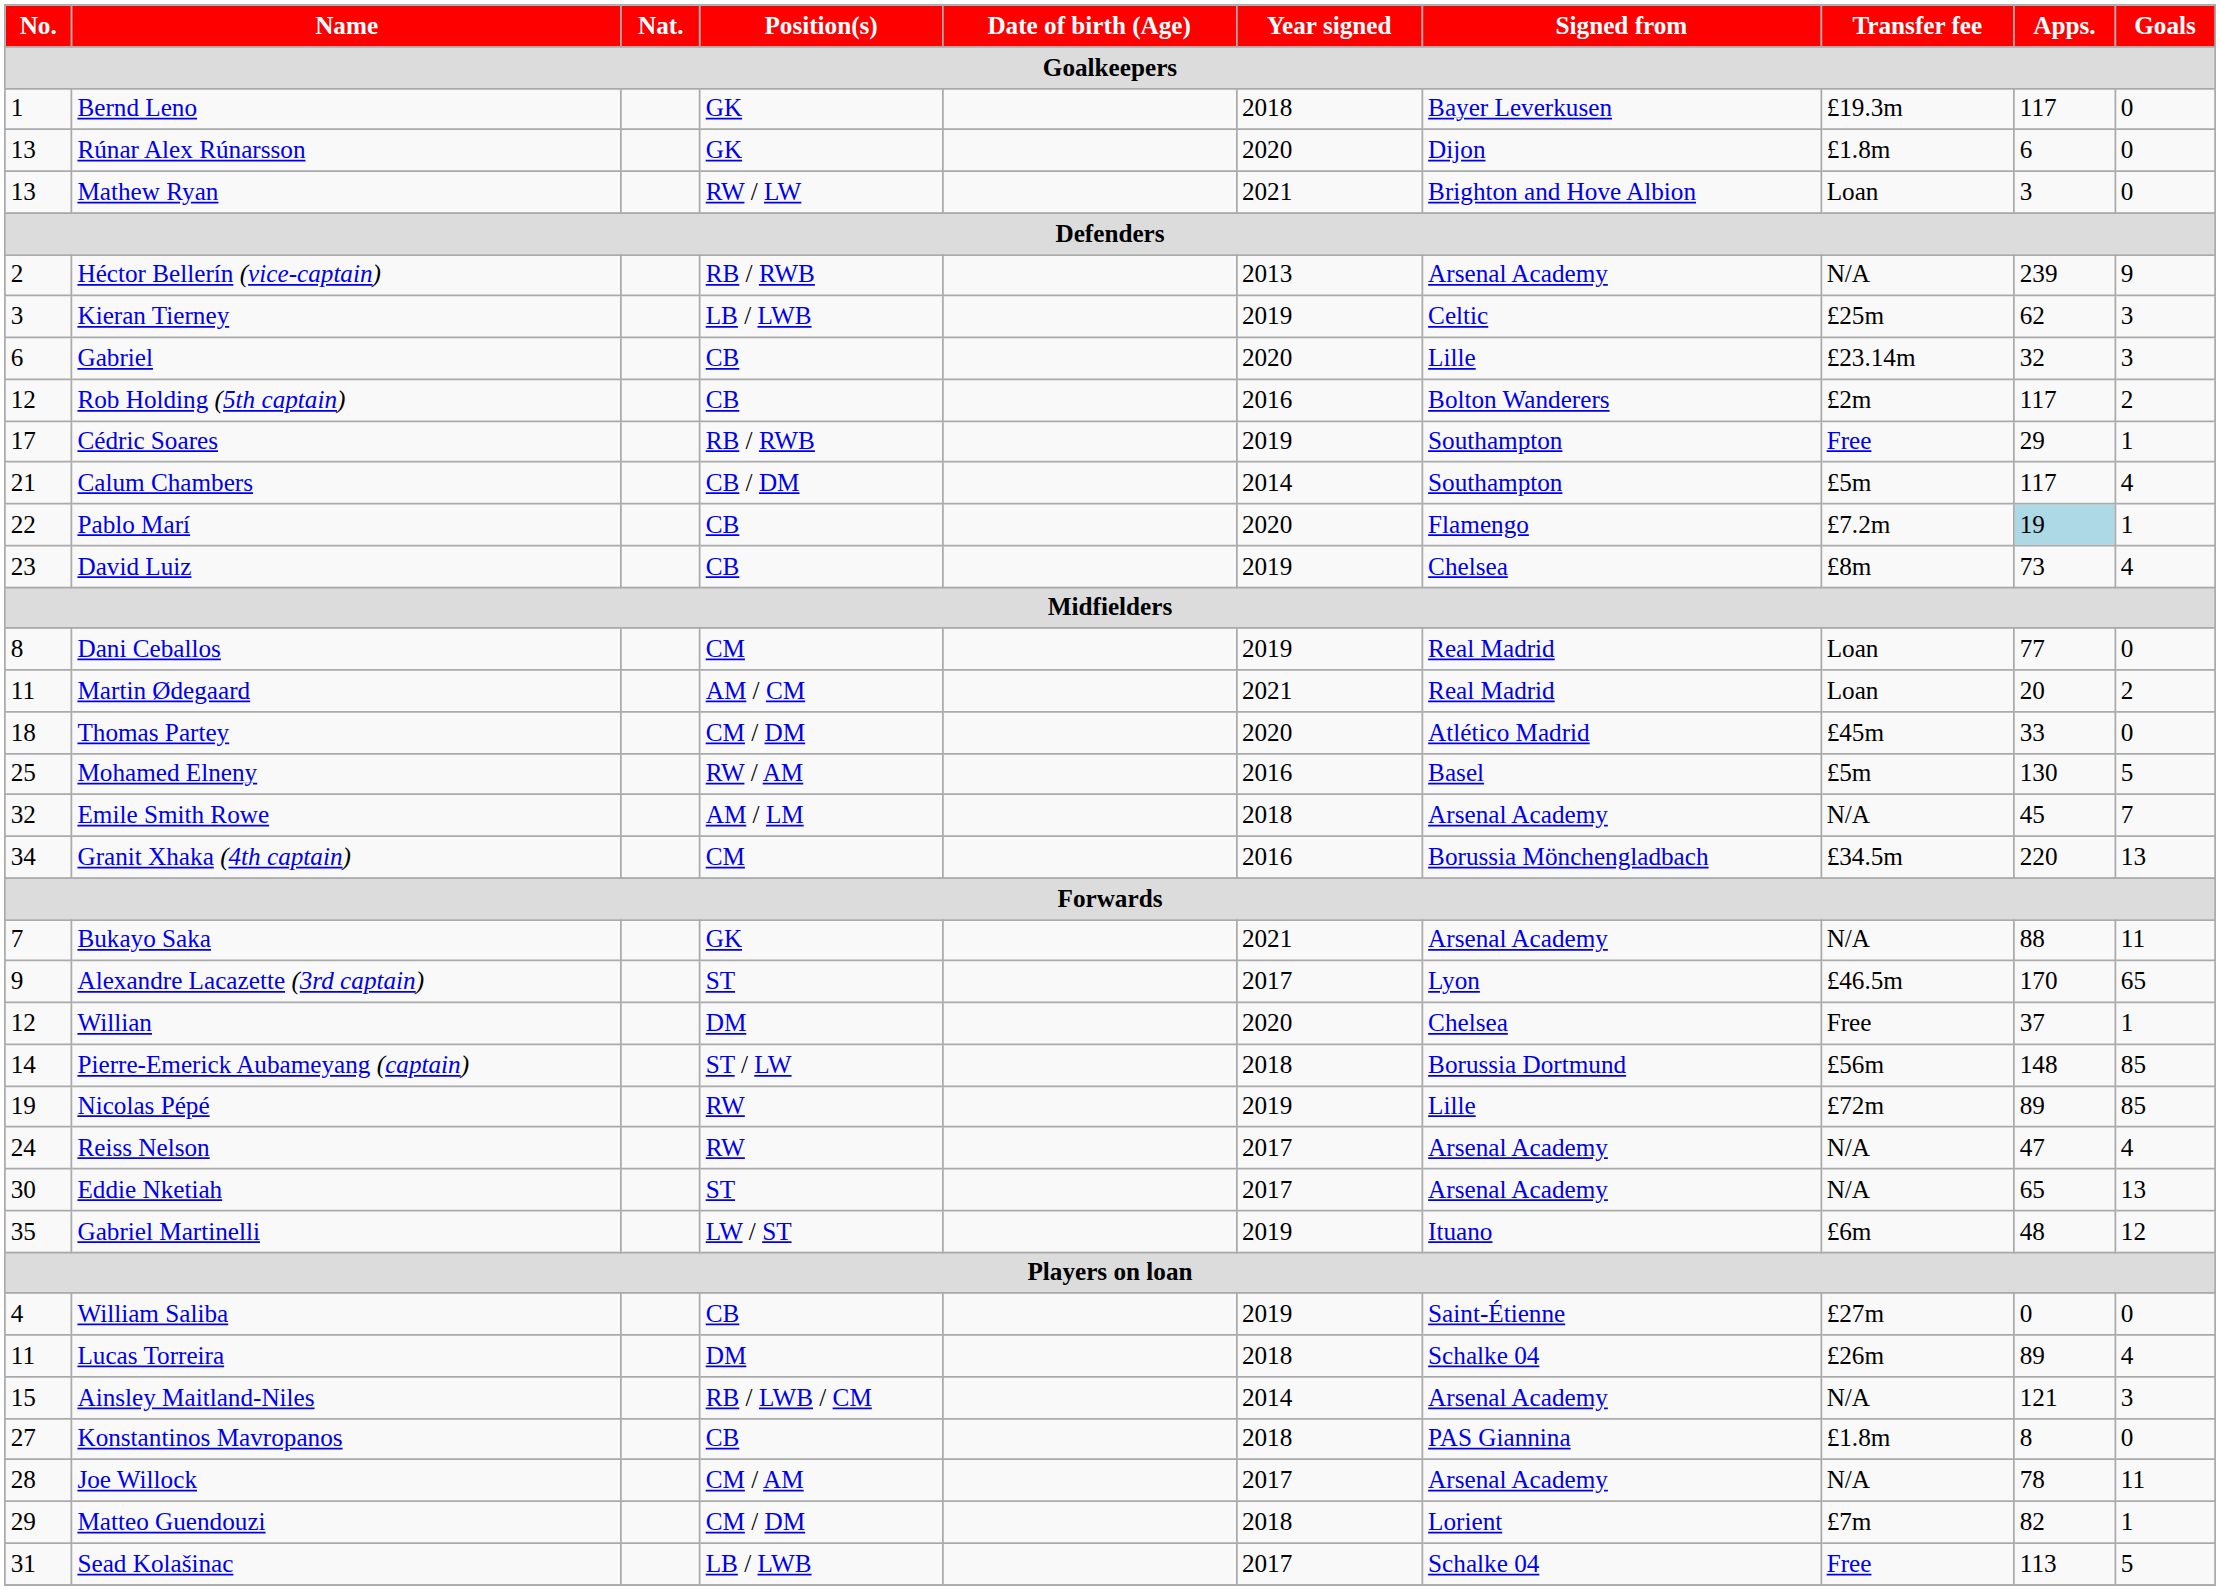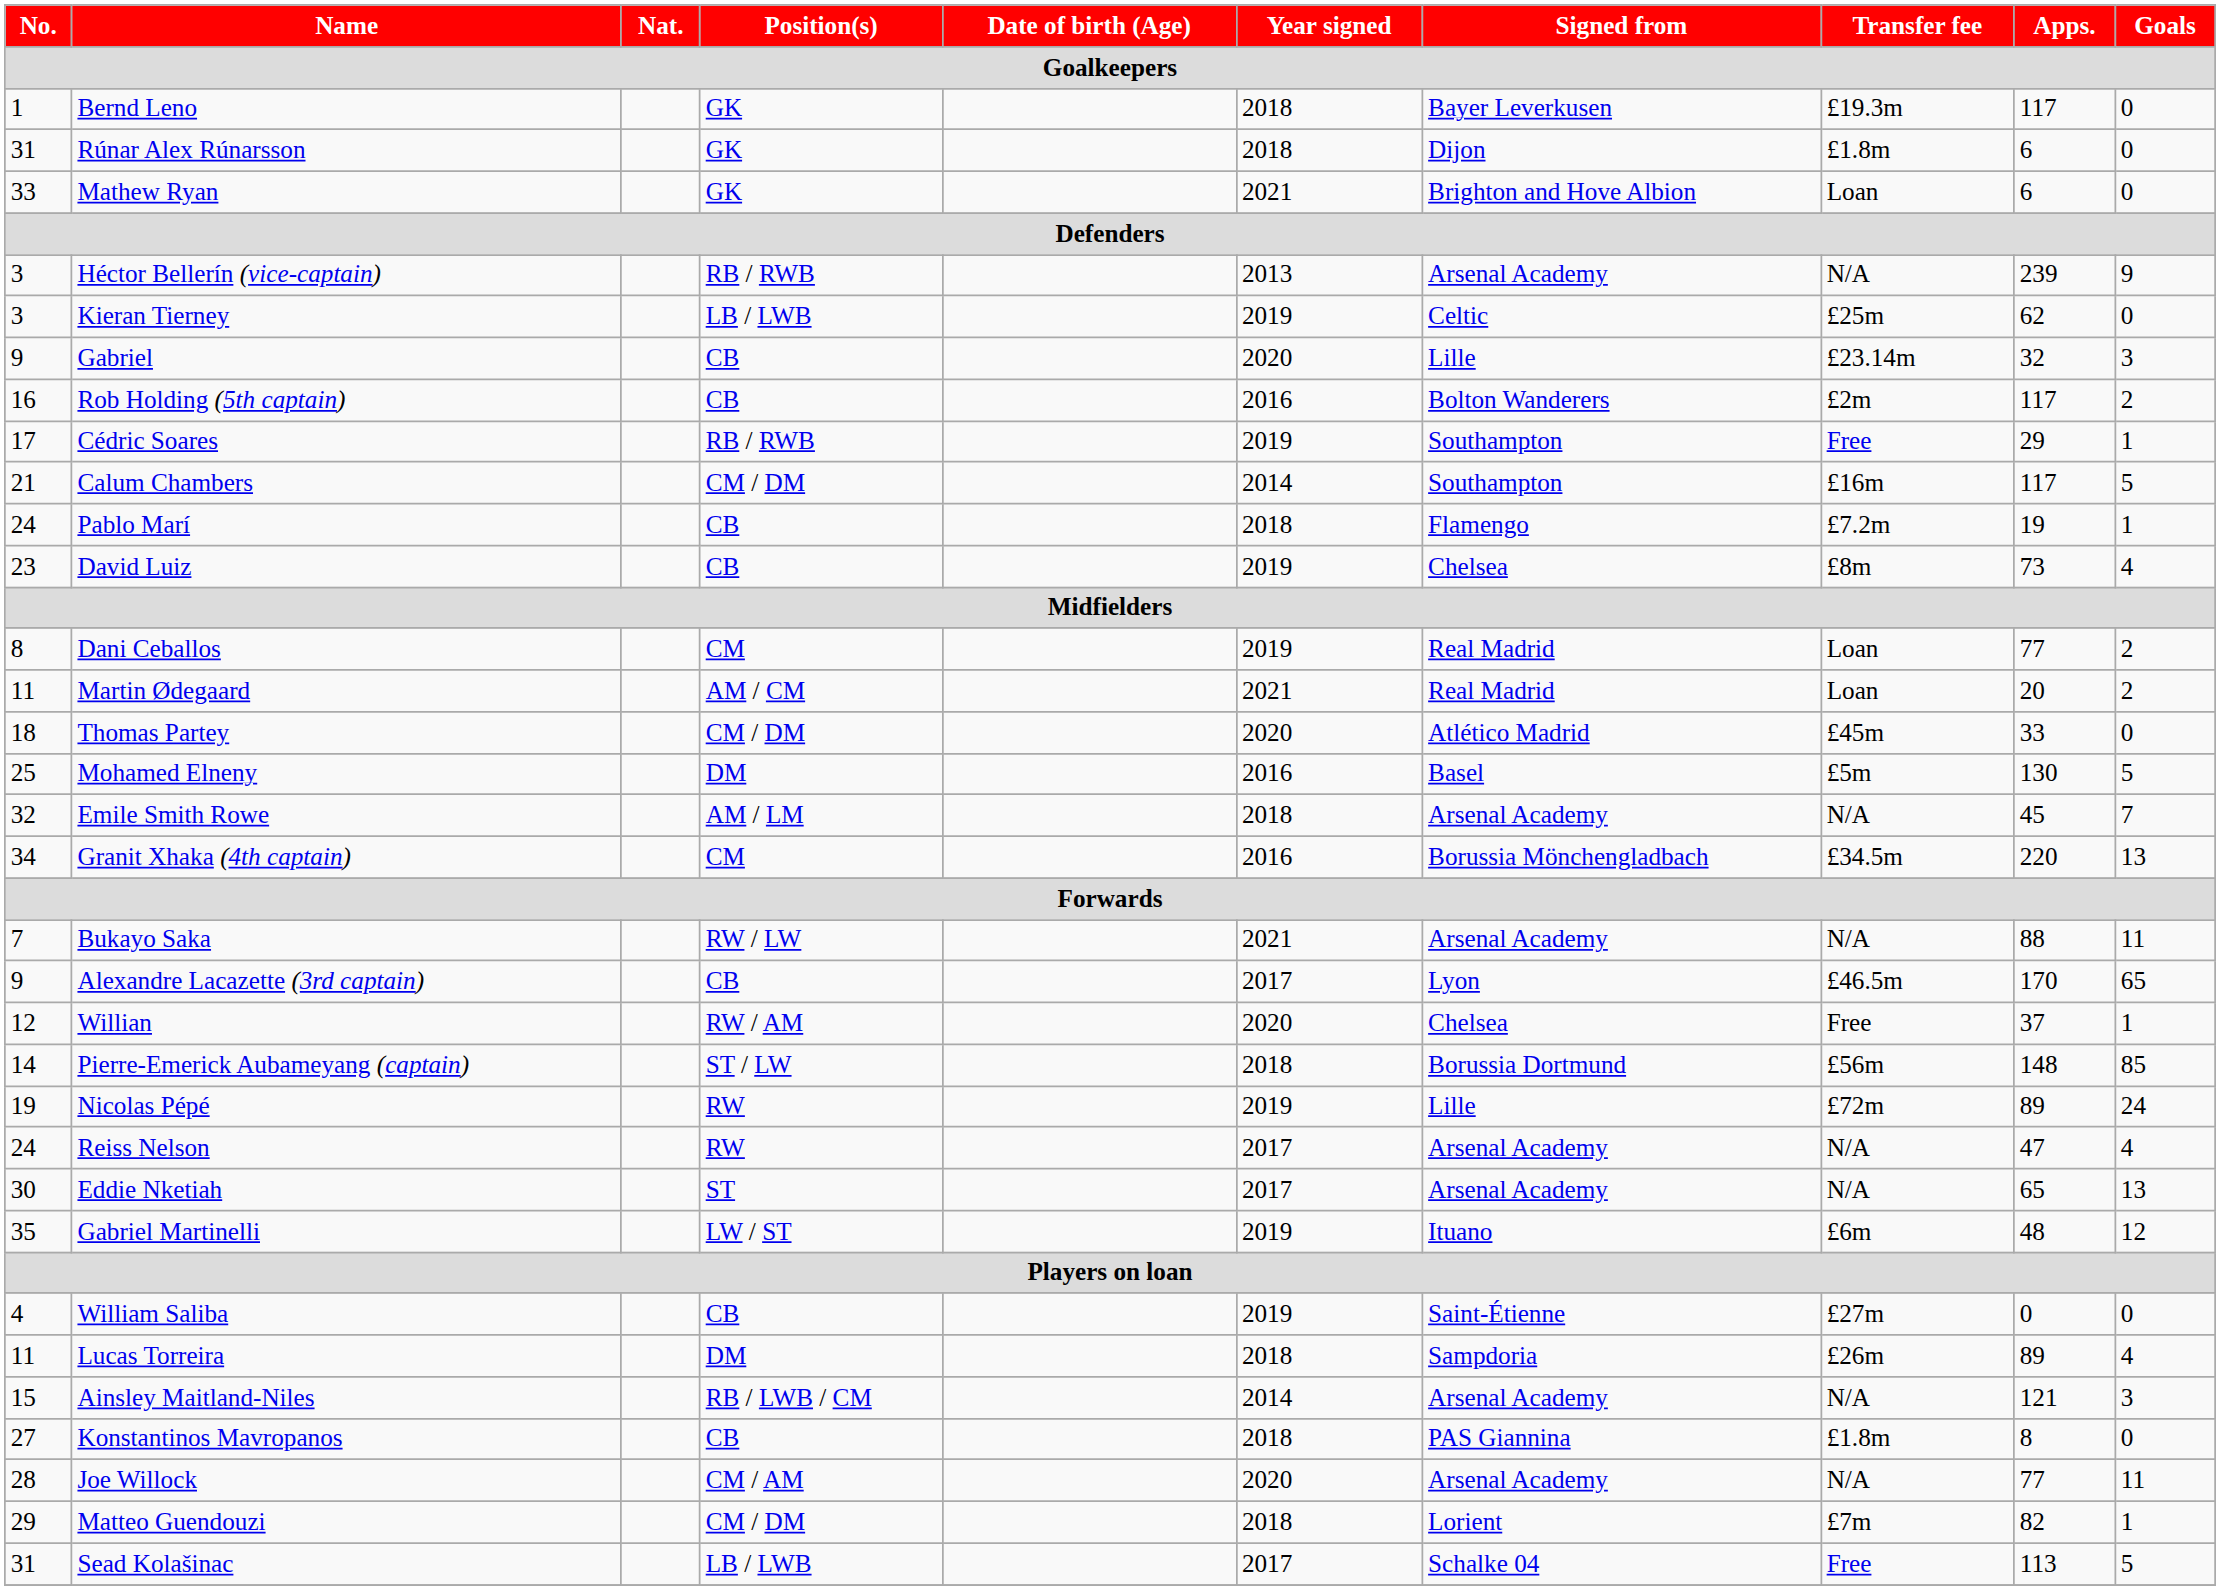 <table class="wikitable sortable" style="font-size:90%; width:100%">
 <tr>
 <th style="background:#FF0000;color:white">No.</th>
 <th style="background:#FF0000;color:white">Name</th>
 <th style="background:#FF0000;color:white">Nat.</th>
 <th style="background:#FF0000;color:white">Position(s)</th>
 <th style="background:#FF0000;color:white">Date of birth (Age)</th>
 <th style="background:#FF0000;color:white">Year signed</th>
 <th style="background:#FF0000;color:white">Signed from</th>
 <th style="background:#FF0000;color:white">Transfer fee</th>
 <th style="background:#FF0000;color:white">Apps.</th>
 <th style="background:#FF0000;color:white">Goals</th>
 </tr>
 <tr>
 <th colspan=11 style="background:#dcdcdc">Goalkeepers</th>
 </tr>
 <tr>
 <td>1</td>
 <td><a href='#'>Bernd Leno</a></td>
 <td></td>
 <td><a href='#'>GK</a></td>
 <td></td>
 <td>2018</td>
 <td> <a href='#'>Bayer Leverkusen</a></td>
 <td>£19.3m</td>
 <td>117</td>
 <td>0</td>
 </tr>
 <tr>
-<td>13</td>
+<td>31</td>
 <td><a href='#'>Rúnar Alex Rúnarsson</a></td>
 <td></td>
 <td><a href='#'>GK</a></td>
 <td></td>
-<td>2020</td>
+<td>2018</td>
 <td> <a href='#'>Dijon</a></td>
 <td>£1.8m</td>
 <td>6</td>
 <td>0</td>
 </tr>
 <tr>
-<td>13</td>
+<td>33</td>
 <td><a href='#'>Mathew Ryan</a></td>
 <td></td>
-<td><a href='#'>RW</a> / <a href='#'>LW</a></td>
+<td><a href='#'>GK</a></td>
 <td></td>
 <td>2021</td>
 <td> <a href='#'>Brighton and Hove Albion</a></td>
 <td>Loan</td>
-<td>3</td>
+<td>6</td>
 <td>0</td>
 </tr>
 <tr>
 <th colspan=11 style="background:#dcdcdc">Defenders</th>
 </tr>
 <tr>
-<td>2</td>
+<td>3</td>
 <td><a href='#'>Héctor Bellerín</a> <em>(<a href='#'>vice-captain</a>)</em></td>
 <td></td>
 <td><a href='#'>RB</a> / <a href='#'>RWB</a></td>
 <td></td>
 <td>2013</td>
 <td> <a href='#'>Arsenal Academy</a></td>
 <td>N/A</td>
 <td>239</td>
 <td>9</td>
 </tr>
 <tr>
 <td>3</td>
 <td><a href='#'>Kieran Tierney</a></td>
 <td></td>
 <td><a href='#'>LB</a> / <a href='#'>LWB</a></td>
 <td></td>
 <td>2019</td>
 <td> <a href='#'>Celtic</a></td>
 <td>£25m</td>
 <td>62</td>
-<td>3</td>
+<td>0</td>
 </tr>
 <tr>
-<td>6</td>
+<td>9</td>
 <td><a href='#'>Gabriel</a></td>
 <td></td>
 <td><a href='#'>CB</a></td>
 <td></td>
 <td>2020</td>
 <td> <a href='#'>Lille</a></td>
 <td>£23.14m</td>
 <td>32</td>
 <td>3</td>
 </tr>
 <tr>
-<td>12</td>
+<td>16</td>
 <td><a href='#'>Rob Holding</a> <em>(<a href='#'>5th captain</a>)</em></td>
 <td></td>
 <td><a href='#'>CB</a></td>
 <td></td>
 <td>2016</td>
 <td> <a href='#'>Bolton Wanderers</a></td>
 <td>£2m</td>
 <td>117</td>
 <td>2</td>
 </tr>
 <tr>
 <td>17</td>
 <td><a href='#'>Cédric Soares</a></td>
 <td></td>
 <td><a href='#'>RB</a> / <a href='#'>RWB</a></td>
 <td></td>
 <td>2019</td>
 <td> <a href='#'>Southampton</a></td>
 <td><a href='#'>Free</a></td>
 <td>29</td>
 <td>1</td>
 </tr>
 <tr>
 <td>21</td>
 <td><a href='#'>Calum Chambers</a></td>
 <td></td>
-<td><a href='#'>CB</a> / <a href='#'>DM</a></td>
+<td><a href='#'>CM</a> / <a href='#'>DM</a></td>
 <td></td>
 <td>2014</td>
 <td> <a href='#'>Southampton</a></td>
-<td>£5m</td>
+<td>£16m</td>
 <td>117</td>
-<td>4</td>
+<td>5</td>
 </tr>
 <tr>
-<td>22</td>
+<td>24</td>
 <td><a href='#'>Pablo Marí</a></td>
 <td></td>
 <td><a href='#'>CB</a></td>
 <td></td>
-<td>2020</td>
+<td>2018</td>
 <td> <a href='#'>Flamengo</a></td>
 <td>£7.2m</td>
-<td style="background: lightblue;">19</td>
+<td>19</td>
 <td>1</td>
 </tr>
 <tr>
 <td>23</td>
 <td><a href='#'>David Luiz</a></td>
 <td></td>
 <td><a href='#'>CB</a></td>
 <td></td>
 <td>2019</td>
 <td> <a href='#'>Chelsea</a></td>
 <td>£8m</td>
 <td>73</td>
 <td>4</td>
 </tr>
 <tr>
 <th colspan=11 style="background:#dcdcdc">Midfielders</th>
 </tr>
 <tr>
 <td>8</td>
 <td><a href='#'>Dani Ceballos</a></td>
 <td></td>
 <td><a href='#'>CM</a></td>
 <td></td>
 <td>2019</td>
 <td> <a href='#'>Real Madrid</a></td>
 <td>Loan</td>
 <td>77</td>
-<td>0</td>
+<td>2</td>
 </tr>
 <tr>
 <td>11</td>
 <td><a href='#'>Martin Ødegaard</a></td>
 <td></td>
 <td><a href='#'>AM</a> / <a href='#'>CM</a></td>
 <td></td>
 <td>2021</td>
 <td> <a href='#'>Real Madrid</a></td>
 <td>Loan</td>
 <td>20</td>
 <td>2</td>
 </tr>
 <tr>
 <td>18</td>
 <td><a href='#'>Thomas Partey</a></td>
 <td></td>
 <td><a href='#'>CM</a> / <a href='#'>DM</a></td>
 <td></td>
 <td>2020</td>
 <td> <a href='#'>Atlético Madrid</a></td>
 <td>£45m</td>
 <td>33</td>
 <td>0</td>
 </tr>
 <tr>
 <td>25</td>
 <td><a href='#'>Mohamed Elneny</a></td>
 <td></td>
-<td><a href='#'>RW</a> / <a href='#'>AM</a></td>
+<td><a href='#'>DM</a></td>
 <td></td>
 <td>2016</td>
 <td> <a href='#'>Basel</a></td>
 <td>£5m</td>
 <td>130</td>
 <td>5</td>
 </tr>
 <tr>
 <td>32</td>
 <td><a href='#'>Emile Smith Rowe</a></td>
 <td></td>
 <td><a href='#'>AM</a> / <a href='#'>LM</a></td>
 <td></td>
 <td>2018</td>
 <td> <a href='#'>Arsenal Academy</a></td>
 <td>N/A</td>
 <td>45</td>
 <td>7</td>
 </tr>
 <tr>
 <td>34</td>
 <td><a href='#'>Granit Xhaka</a> <em>(<a href='#'>4th captain</a>)</em></td>
 <td></td>
 <td><a href='#'>CM</a></td>
 <td></td>
 <td>2016</td>
 <td> <a href='#'>Borussia Mönchengladbach</a></td>
 <td>£34.5m</td>
 <td>220</td>
 <td>13</td>
 </tr>
 <tr>
 <th colspan=11 style="background:#dcdcdc">Forwards</th>
 </tr>
 <tr>
 <td>7</td>
 <td><a href='#'>Bukayo Saka</a></td>
 <td></td>
-<td><a href='#'>GK</a></td>
+<td><a href='#'>RW</a> / <a href='#'>LW</a></td>
 <td></td>
 <td>2021</td>
 <td> <a href='#'>Arsenal Academy</a></td>
 <td>N/A</td>
 <td>88</td>
 <td>11</td>
 </tr>
 <tr>
 <td>9</td>
 <td><a href='#'>Alexandre Lacazette</a> <em>(<a href='#'>3rd captain</a>)</em></td>
 <td></td>
-<td><a href='#'>ST</a></td>
+<td><a href='#'>CB</a></td>
 <td></td>
 <td>2017</td>
 <td> <a href='#'>Lyon</a></td>
 <td>£46.5m</td>
 <td>170</td>
 <td>65</td>
 </tr>
 <tr>
 <td>12</td>
 <td><a href='#'>Willian</a></td>
 <td></td>
-<td><a href='#'>DM</a></td>
+<td><a href='#'>RW</a> / <a href='#'>AM</a></td>
 <td></td>
 <td>2020</td>
 <td> <a href='#'>Chelsea</a></td>
 <td>Free</td>
 <td>37</td>
 <td>1</td>
 </tr>
 <tr>
 <td>14</td>
 <td><a href='#'>Pierre-Emerick Aubameyang</a> <em>(<a href='#'>captain</a>)</em></td>
 <td></td>
 <td><a href='#'>ST</a> / <a href='#'>LW</a></td>
 <td></td>
 <td>2018</td>
 <td> <a href='#'>Borussia Dortmund</a></td>
 <td>£56m</td>
 <td>148</td>
 <td>85</td>
 </tr>
 <tr>
 <td>19</td>
 <td><a href='#'>Nicolas Pépé</a></td>
 <td></td>
 <td><a href='#'>RW</a></td>
 <td></td>
 <td>2019</td>
 <td> <a href='#'>Lille</a></td>
 <td>£72m</td>
 <td>89</td>
-<td>85</td>
+<td>24</td>
 </tr>
 <tr>
 <td>24</td>
 <td><a href='#'>Reiss Nelson</a></td>
 <td></td>
 <td><a href='#'>RW</a></td>
 <td></td>
 <td>2017</td>
 <td> <a href='#'>Arsenal Academy</a></td>
 <td>N/A</td>
 <td>47</td>
 <td>4</td>
 </tr>
 <tr>
 <td>30</td>
 <td><a href='#'>Eddie Nketiah</a></td>
 <td></td>
 <td><a href='#'>ST</a></td>
 <td></td>
 <td>2017</td>
 <td> <a href='#'>Arsenal Academy</a></td>
 <td>N/A</td>
 <td>65</td>
 <td>13</td>
 </tr>
 <tr>
 <td>35</td>
 <td><a href='#'>Gabriel Martinelli</a></td>
 <td></td>
 <td><a href='#'>LW</a> / <a href='#'>ST</a></td>
 <td></td>
 <td>2019</td>
 <td> <a href='#'>Ituano</a></td>
 <td>£6m</td>
 <td>48</td>
 <td>12</td>
 </tr>
 <tr>
 <th colspan=11 style="background:#dcdcdc">Players on loan</th>
 </tr>
 <tr>
 <td>4</td>
 <td><a href='#'>William Saliba</a></td>
 <td></td>
 <td><a href='#'>CB</a></td>
 <td></td>
 <td>2019</td>
 <td> <a href='#'>Saint-Étienne</a></td>
 <td>£27m</td>
 <td>0</td>
 <td>0</td>
 </tr>
 <tr>
 <td>11</td>
 <td><a href='#'>Lucas Torreira</a></td>
 <td></td>
 <td><a href='#'>DM</a></td>
 <td></td>
 <td>2018</td>
-<td> <a href='#'>Schalke 04</a></td>
+<td> <a href='#'>Sampdoria</a></td>
 <td>£26m</td>
 <td>89</td>
 <td>4</td>
 </tr>
 <tr>
 <td>15</td>
 <td><a href='#'>Ainsley Maitland-Niles</a></td>
 <td></td>
 <td><a href='#'>RB</a> / <a href='#'>LWB</a> / <a href='#'>CM</a></td>
 <td></td>
 <td>2014</td>
 <td> <a href='#'>Arsenal Academy</a></td>
 <td>N/A</td>
 <td>121</td>
 <td>3</td>
 </tr>
 <tr>
 <td>27</td>
 <td><a href='#'>Konstantinos Mavropanos</a></td>
 <td></td>
 <td><a href='#'>CB</a></td>
 <td></td>
 <td>2018</td>
 <td> <a href='#'>PAS Giannina</a></td>
 <td>£1.8m</td>
 <td>8</td>
 <td>0</td>
 </tr>
 <tr>
 <td>28</td>
 <td><a href='#'>Joe Willock</a></td>
 <td></td>
 <td><a href='#'>CM</a> / <a href='#'>AM</a></td>
 <td></td>
-<td>2017</td>
+<td>2020</td>
 <td> <a href='#'>Arsenal Academy</a></td>
 <td>N/A</td>
-<td>78</td>
+<td>77</td>
 <td>11</td>
 </tr>
 <tr>
 <td>29</td>
 <td><a href='#'>Matteo Guendouzi</a></td>
 <td></td>
 <td><a href='#'>CM</a> / <a href='#'>DM</a></td>
 <td></td>
 <td>2018</td>
 <td> <a href='#'>Lorient</a></td>
 <td>£7m</td>
 <td>82</td>
 <td>1</td>
 </tr>
 <tr>
 <td>31</td>
 <td><a href='#'>Sead Kolašinac</a></td>
 <td></td>
 <td><a href='#'>LB</a> / <a href='#'>LWB</a></td>
 <td></td>
 <td>2017</td>
 <td> <a href='#'>Schalke 04</a></td>
 <td><a href='#'>Free</a></td>
 <td>113</td>
 <td>5</td>
 </tr>
 <tr>
 </tr>
 </table>
